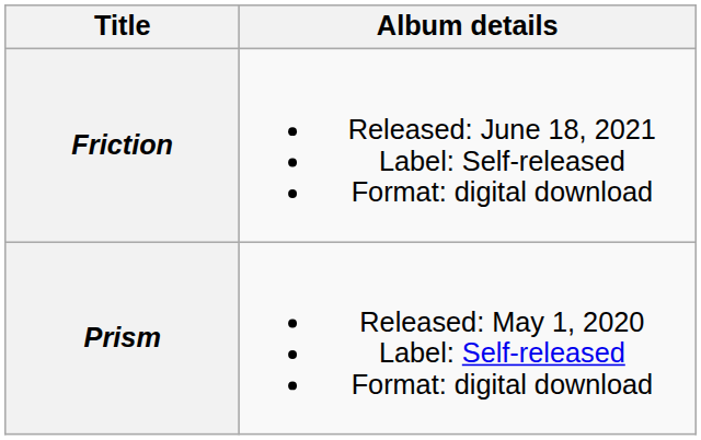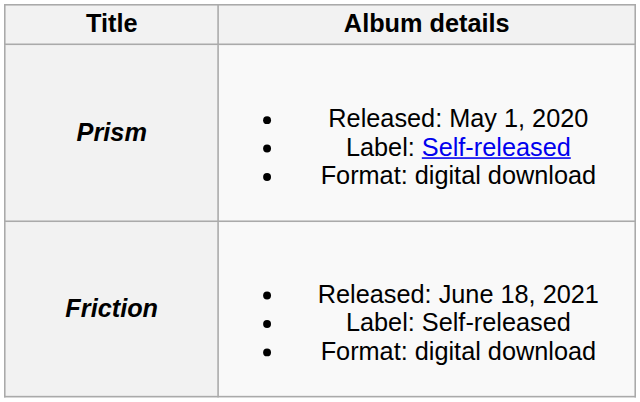 <table class="wikitable plainrowheaders" style="text-align:center;">
 <tr>
 <th scope="col" style="width:8em;">Title</th>
 <th scope="col" style="width:16em;">Album details</th>
 </tr>
 <tr>
+<th scope="row"><em>Prism</em></th>
+<td><br><ul><li>Released: May 1, 2020</li><li>Label: <a href='#'>Self-released</a></li><li>Format: digital download</li></ul></td>
+</tr>
+<tr>
 <th scope="row"><em>Friction</em></th>
 <td><br><ul><li>Released: June 18, 2021</li><li>Label: Self-released</li><li>Format: digital download</li></ul></td>
 </tr>
-<tr>
-<th scope="row"><em>Prism</em></th>
-<td><br><ul><li>Released: May 1, 2020</li><li>Label: <a href='#'>Self-released</a></li><li>Format: digital download</li></ul></td>
-</tr>
 </table>
